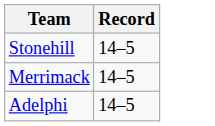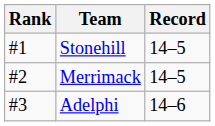 <table class="wikitable">
 <tr>
+<th>Rank</th>
 <th>Team</th>
 <th>Record</th>
 </tr>
 <tr>
+<td>#1</td>
 <td><a href='#'>Stonehill</a></td>
 <td>14–5</td>
 </tr>
 <tr>
+<td>#2</td>
 <td><a href='#'>Merrimack</a></td>
 <td>14–5</td>
 </tr>
 <tr>
+<td>#3</td>
 <td><a href='#'>Adelphi</a></td>
-<td>14–5</td>
+<td>14–6</td>
 </tr>
 </table>
